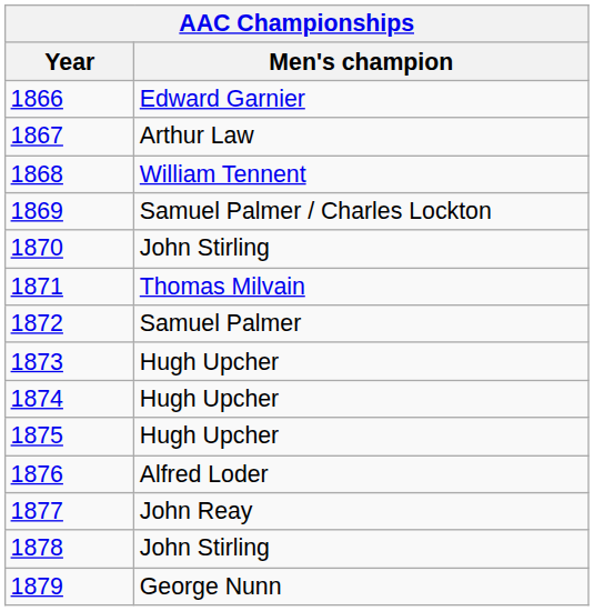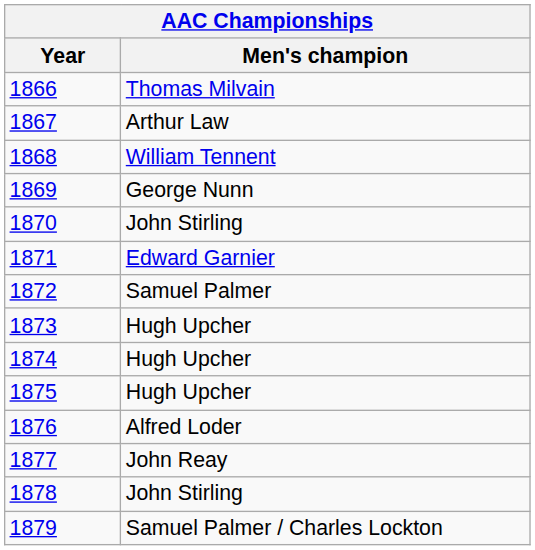 <table class="wikitable">
 <tr>
 <th colspan="2"><a href='#'>AAC Championships</a><br></th>
 </tr>
 <tr>
 <th width=80>Year</th>
 <th width=300>Men's champion</th>
 </tr>
 <tr>
 <td><a href='#'>1866</a></td>
-<td><a href='#'>Edward Garnier</a></td>
+<td><a href='#'>Thomas Milvain</a></td>
 </tr>
 <tr>
 <td><a href='#'>1867</a></td>
 <td>Arthur Law</td>
 </tr>
 <tr>
 <td><a href='#'>1868</a></td>
 <td><a href='#'>William Tennent</a></td>
 </tr>
 <tr>
 <td><a href='#'>1869</a></td>
-<td>Samuel Palmer / Charles Lockton</td>
+<td>George Nunn</td>
 </tr>
 <tr>
 <td><a href='#'>1870</a></td>
 <td>John Stirling</td>
 </tr>
 <tr>
 <td><a href='#'>1871</a></td>
-<td><a href='#'>Thomas Milvain</a></td>
+<td><a href='#'>Edward Garnier</a></td>
 </tr>
 <tr>
 <td><a href='#'>1872</a></td>
 <td>Samuel Palmer</td>
 </tr>
 <tr>
 <td><a href='#'>1873</a></td>
 <td>Hugh Upcher</td>
 </tr>
 <tr>
 <td><a href='#'>1874</a></td>
 <td>Hugh Upcher</td>
 </tr>
 <tr>
 <td><a href='#'>1875</a></td>
 <td>Hugh Upcher</td>
 </tr>
 <tr>
 <td><a href='#'>1876</a></td>
 <td>Alfred Loder</td>
 </tr>
 <tr>
 <td><a href='#'>1877</a></td>
 <td>John Reay</td>
 </tr>
 <tr>
 <td><a href='#'>1878</a></td>
 <td>John Stirling</td>
 </tr>
 <tr>
 <td><a href='#'>1879</a></td>
-<td>George Nunn</td>
+<td>Samuel Palmer / Charles Lockton</td>
 </tr>
 </table>
